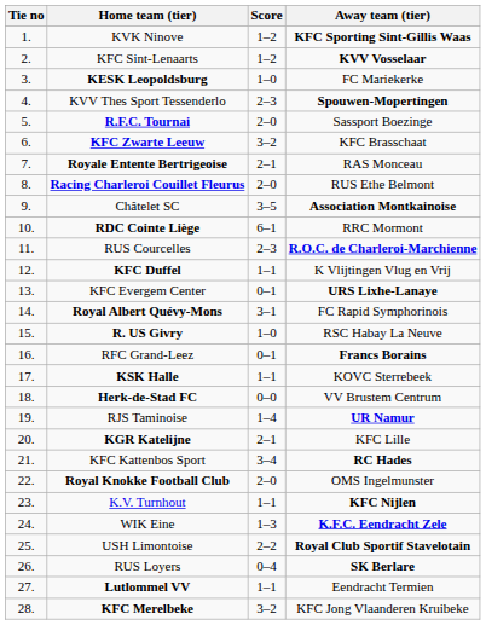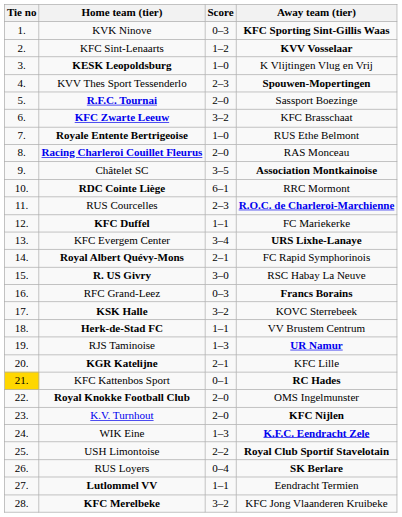 <table class="wikitable" style="text-align: center">
 <tr>
 <th>Tie no</th>
 <th>Home team (tier)</th>
 <th>Score</th>
 <th>Away team (tier)</th>
 </tr>
 <tr>
 <td>1.</td>
 <td>KVK Ninove</td>
-<td>1–2</td>
+<td>0–3</td>
 <td><strong>KFC Sporting Sint-Gillis Waas</strong></td>
 </tr>
 <tr>
 <td>2.</td>
 <td>KFC Sint-Lenaarts</td>
 <td>1–2</td>
 <td><strong>KVV Vosselaar</strong></td>
 </tr>
 <tr>
 <td>3.</td>
 <td><strong>KESK Leopoldsburg</strong></td>
 <td>1–0</td>
-<td>FC Mariekerke</td>
+<td>K Vlijtingen Vlug en Vrij</td>
 </tr>
 <tr>
 <td>4.</td>
 <td>KVV Thes Sport Tessenderlo</td>
 <td>2–3</td>
 <td><strong>Spouwen-Mopertingen</strong></td>
 </tr>
 <tr>
 <td>5.</td>
 <td><strong><a href='#'>R.F.C. Tournai</a></strong></td>
 <td>2–0</td>
 <td>Sassport Boezinge</td>
 </tr>
 <tr>
 <td>6.</td>
 <td><strong><a href='#'>KFC Zwarte Leeuw</a></strong></td>
 <td>3–2</td>
 <td>KFC Brasschaat</td>
 </tr>
 <tr>
 <td>7.</td>
 <td><strong>Royale Entente Bertrigeoise</strong></td>
-<td>2–1</td>
-<td>RAS Monceau</td>
+<td>1–0</td>
+<td>RUS Ethe Belmont</td>
 </tr>
 <tr>
 <td>8.</td>
 <td><strong><a href='#'>Racing Charleroi Couillet Fleurus</a></strong></td>
 <td>2–0</td>
-<td>RUS Ethe Belmont</td>
+<td>RAS Monceau</td>
 </tr>
 <tr>
 <td>9.</td>
 <td>Châtelet SC</td>
 <td>3–5</td>
 <td><strong>Association Montkainoise</strong></td>
 </tr>
 <tr>
 <td>10.</td>
 <td><strong>RDC Cointe Liège</strong></td>
 <td>6–1</td>
 <td>RRC Mormont</td>
 </tr>
 <tr>
 <td>11.</td>
 <td>RUS Courcelles</td>
 <td>2–3</td>
 <td><strong><a href='#'>R.O.C. de Charleroi-Marchienne</a></strong></td>
 </tr>
 <tr>
 <td>12.</td>
 <td><strong>KFC Duffel</strong></td>
 <td>1–1 </td>
-<td>K Vlijtingen Vlug en Vrij</td>
+<td>FC Mariekerke</td>
 </tr>
 <tr>
 <td>13.</td>
 <td>KFC Evergem Center</td>
-<td>0–1</td>
+<td>3–4</td>
 <td><strong>URS Lixhe-Lanaye</strong></td>
 </tr>
 <tr>
 <td>14.</td>
 <td><strong>Royal Albert Quévy-Mons</strong></td>
-<td>3–1</td>
+<td>2–1</td>
 <td>FC Rapid Symphorinois</td>
 </tr>
 <tr>
 <td>15.</td>
 <td><strong>R. US Givry</strong></td>
-<td>1–0</td>
+<td>3–0</td>
 <td>RSC Habay La Neuve</td>
 </tr>
 <tr>
 <td>16.</td>
 <td>RFC Grand-Leez</td>
-<td>0–1</td>
+<td>0–3</td>
 <td><strong>Francs Borains</strong></td>
 </tr>
 <tr>
 <td>17.</td>
 <td><strong>KSK Halle</strong></td>
-<td>1–1 </td>
+<td>3–2</td>
 <td>KOVC Sterrebeek</td>
 </tr>
 <tr>
 <td>18.</td>
 <td><strong>Herk-de-Stad FC</strong></td>
-<td>0–0 </td>
+<td>1–1 </td>
 <td>VV Brustem Centrum</td>
 </tr>
 <tr>
 <td>19.</td>
 <td>RJS Taminoise</td>
-<td>1–4</td>
+<td>1–3</td>
 <td><strong><a href='#'>UR Namur</a></strong></td>
 </tr>
 <tr>
 <td>20.</td>
 <td><strong>KGR Katelijne</strong></td>
 <td>2–1</td>
 <td>KFC Lille</td>
 </tr>
 <tr>
-<td>21.</td>
+<td style="background: gold;">21.</td>
 <td>KFC Kattenbos Sport</td>
-<td>3–4</td>
+<td>0–1</td>
 <td><strong>RC Hades</strong></td>
 </tr>
 <tr>
 <td>22.</td>
 <td><strong>Royal Knokke Football Club</strong></td>
 <td>2–0</td>
 <td>OMS Ingelmunster</td>
 </tr>
 <tr>
 <td>23.</td>
 <td><a href='#'>K.V. Turnhout</a></td>
-<td>1–1 </td>
+<td>2–0</td>
 <td><strong>KFC Nijlen</strong></td>
 </tr>
 <tr>
 <td>24.</td>
 <td>WIK Eine</td>
 <td>1–3</td>
 <td><strong><a href='#'>K.F.C. Eendracht Zele</a></strong></td>
 </tr>
 <tr>
 <td>25.</td>
 <td>USH Limontoise</td>
 <td>2–2 </td>
 <td><strong>Royal Club Sportif Stavelotain</strong></td>
 </tr>
 <tr>
 <td>26.</td>
 <td>RUS Loyers</td>
 <td>0–4</td>
 <td><strong>SK Berlare</strong></td>
 </tr>
 <tr>
 <td>27.</td>
 <td><strong>Lutlommel VV</strong></td>
 <td>1–1 </td>
 <td>Eendracht Termien</td>
 </tr>
 <tr>
 <td>28.</td>
 <td><strong>KFC Merelbeke</strong></td>
 <td>3–2</td>
 <td>KFC Jong Vlaanderen Kruibeke</td>
 </tr>
 </table>
